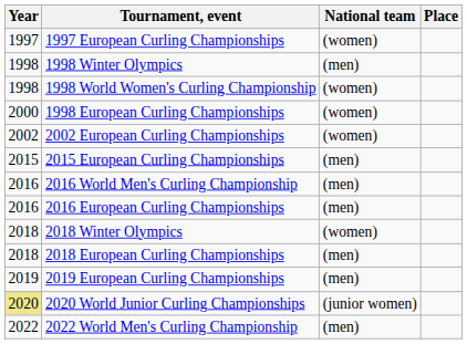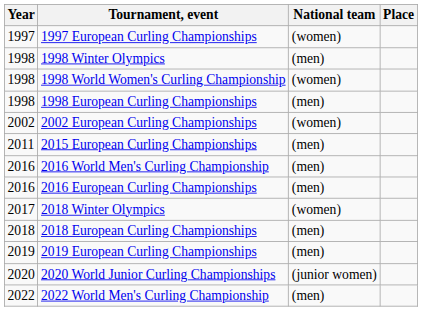 <table class="wikitable">
 <tr>
 <th scope="col">Year</th>
 <th scope="col">Tournament, event</th>
 <th scope="col">National team</th>
 <th scope="col">Place</th>
 </tr>
 <tr>
 <td>1997</td>
 <td><a href='#'>1997 European Curling Championships</a></td>
 <td> (women)</td>
 <td></td>
 </tr>
 <tr>
 <td>1998</td>
 <td><a href='#'>1998 Winter Olympics</a></td>
 <td> (men)</td>
 <td></td>
 </tr>
 <tr>
 <td>1998</td>
 <td><a href='#'>1998 World Women's Curling Championship</a></td>
 <td> (women)</td>
 <td></td>
 </tr>
 <tr>
-<td>2000</td>
+<td>1998</td>
 <td><a href='#'>1998 European Curling Championships</a></td>
-<td> (women)</td>
+<td> (men)</td>
 <td></td>
 </tr>
 <tr>
 <td>2002</td>
 <td><a href='#'>2002 European Curling Championships</a></td>
 <td> (women)</td>
 <td></td>
 </tr>
 <tr>
-<td>2015</td>
+<td>2011</td>
 <td><a href='#'>2015 European Curling Championships</a></td>
 <td> (men)</td>
 <td></td>
 </tr>
 <tr>
 <td>2016</td>
 <td><a href='#'>2016 World Men's Curling Championship</a></td>
 <td> (men)</td>
 <td></td>
 </tr>
 <tr>
 <td>2016</td>
 <td><a href='#'>2016 European Curling Championships</a></td>
 <td> (men)</td>
 <td></td>
 </tr>
 <tr>
-<td>2018</td>
+<td>2017</td>
 <td><a href='#'>2018 Winter Olympics</a></td>
 <td> (women)</td>
 <td></td>
 </tr>
 <tr>
 <td>2018</td>
 <td><a href='#'>2018 European Curling Championships</a></td>
 <td> (men)</td>
 <td></td>
 </tr>
 <tr>
 <td>2019</td>
 <td><a href='#'>2019 European Curling Championships</a></td>
 <td> (men)</td>
 <td></td>
 </tr>
 <tr>
-<td style="background: khaki;">2020</td>
+<td>2020</td>
 <td><a href='#'>2020 World Junior Curling Championships</a></td>
 <td> (junior women)</td>
 <td></td>
 </tr>
 <tr>
 <td>2022</td>
 <td><a href='#'>2022 World Men's Curling Championship</a></td>
 <td> (men)</td>
 <td></td>
 </tr>
 </table>
